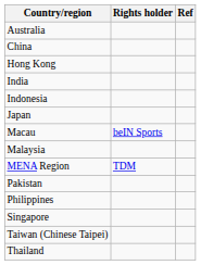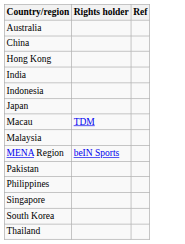 <table class="wikitable" style="font-size: 90%">
 <tr>
 <th>Country/region</th>
 <th>Rights holder</th>
 <th>Ref</th>
 </tr>
 <tr>
 <td>Australia</td>
 <td></td>
 <td></td>
 </tr>
 <tr>
 <td>China</td>
 <td></td>
 <td></td>
 </tr>
 <tr>
 <td>Hong Kong</td>
 <td></td>
 <td></td>
 </tr>
 <tr>
 <td>India</td>
 <td></td>
 <td></td>
 </tr>
 <tr>
 <td>Indonesia</td>
 <td></td>
 <td></td>
 </tr>
 <tr>
 <td>Japan</td>
 <td></td>
 <td></td>
 </tr>
 <tr>
 <td>Macau</td>
-<td><a href='#'>beIN Sports</a></td>
+<td><a href='#'>TDM</a></td>
 <td></td>
 </tr>
 <tr>
 <td>Malaysia</td>
 <td></td>
 <td></td>
 </tr>
 <tr>
 <td><a href='#'>MENA</a> Region</td>
-<td><a href='#'>TDM</a></td>
+<td><a href='#'>beIN Sports</a></td>
 <td></td>
 </tr>
 <tr>
 <td>Pakistan</td>
 <td></td>
 <td></td>
 </tr>
 <tr>
 <td>Philippines</td>
 <td></td>
 <td></td>
 </tr>
 <tr>
 <td>Singapore</td>
 <td></td>
 <td></td>
 </tr>
 <tr>
-<td>Taiwan (Chinese Taipei)</td>
+<td>South Korea</td>
 <td></td>
 <td></td>
 </tr>
 <tr>
 <td>Thailand</td>
 <td></td>
 <td></td>
 </tr>
 </table>
